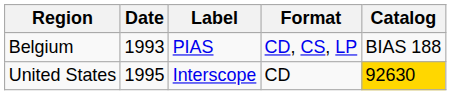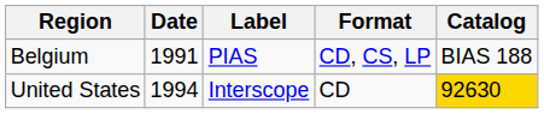 <table class="wikitable">
 <tr>
 <th>Region</th>
 <th>Date</th>
 <th>Label</th>
 <th>Format</th>
 <th>Catalog</th>
 </tr>
 <tr>
 <td>Belgium</td>
-<td>1993</td>
+<td>1991</td>
 <td><a href='#'>PIAS</a></td>
 <td><a href='#'>CD</a>, <a href='#'>CS</a>, <a href='#'>LP</a></td>
 <td>BIAS 188</td>
 </tr>
 <tr>
 <td>United States</td>
-<td>1995</td>
+<td>1994</td>
 <td><a href='#'>Interscope</a></td>
 <td>CD</td>
 <td style="background: gold;">92630</td>
 </tr>
 </table>
